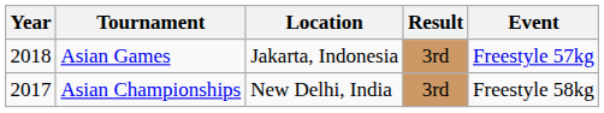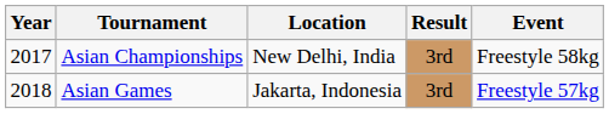 <table class="wikitable" style="font-size:95%;">
 <tr>
 <th>Year</th>
 <th>Tournament</th>
 <th>Location</th>
 <th>Result</th>
 <th>Event</th>
 </tr>
 <tr>
+<td>2017</td>
+<td><a href='#'>Asian Championships</a></td>
+<td>New Delhi, India</td>
+<td align="center" bgcolor="cc9966">3rd</td>
+<td>Freestyle 58kg</td>
+</tr>
+<tr>
 <td>2018</td>
 <td><a href='#'>Asian Games</a></td>
 <td>Jakarta, Indonesia</td>
 <td align="center" bgcolor="cc9966">3rd</td>
 <td><a href='#'>Freestyle 57kg</a></td>
 </tr>
-<tr>
-<td>2017</td>
-<td><a href='#'>Asian Championships</a></td>
-<td>New Delhi, India</td>
-<td align="center" bgcolor="cc9966">3rd</td>
-<td>Freestyle 58kg</td>
-</tr>
 </table>
